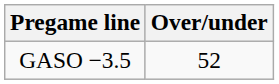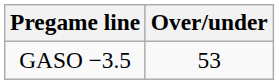 <table class="wikitable">
 <tr align="center">
 <th style=>Pregame line</th>
 <th style=>Over/under</th>
 </tr>
 <tr align="center">
 <td>GASO −3.5</td>
-<td>52</td>
+<td>53</td>
 </tr>
 </table>
